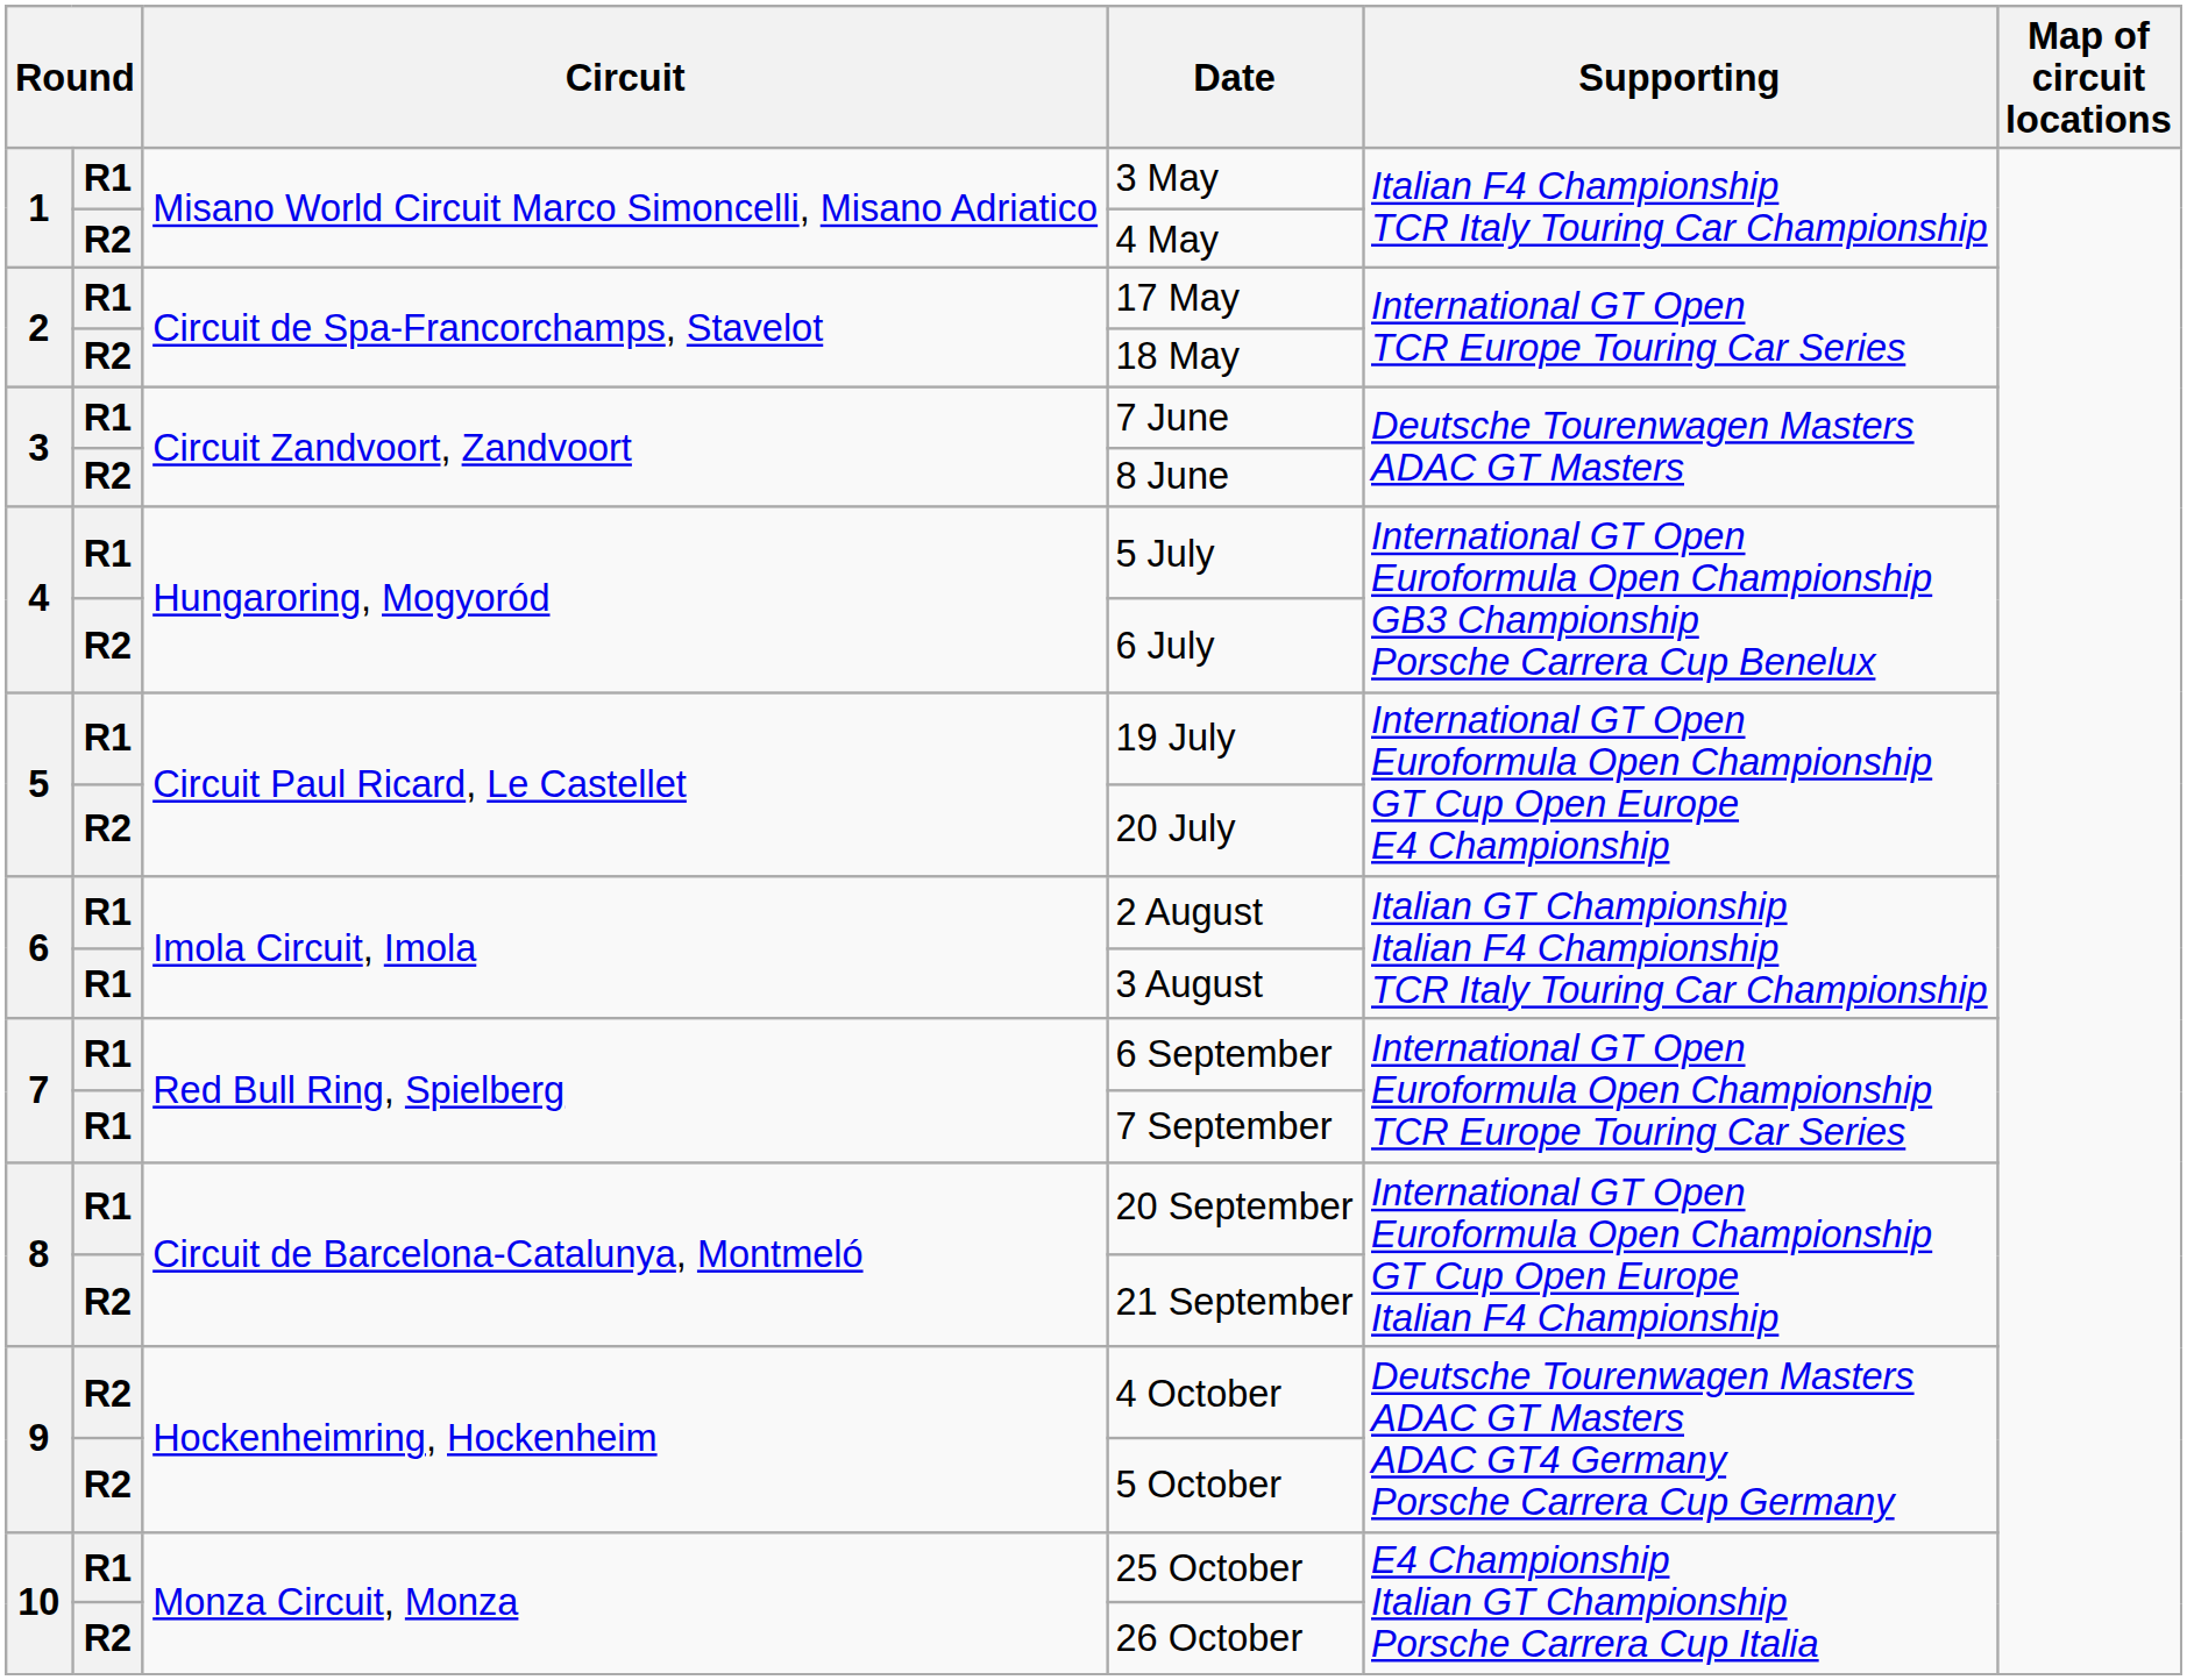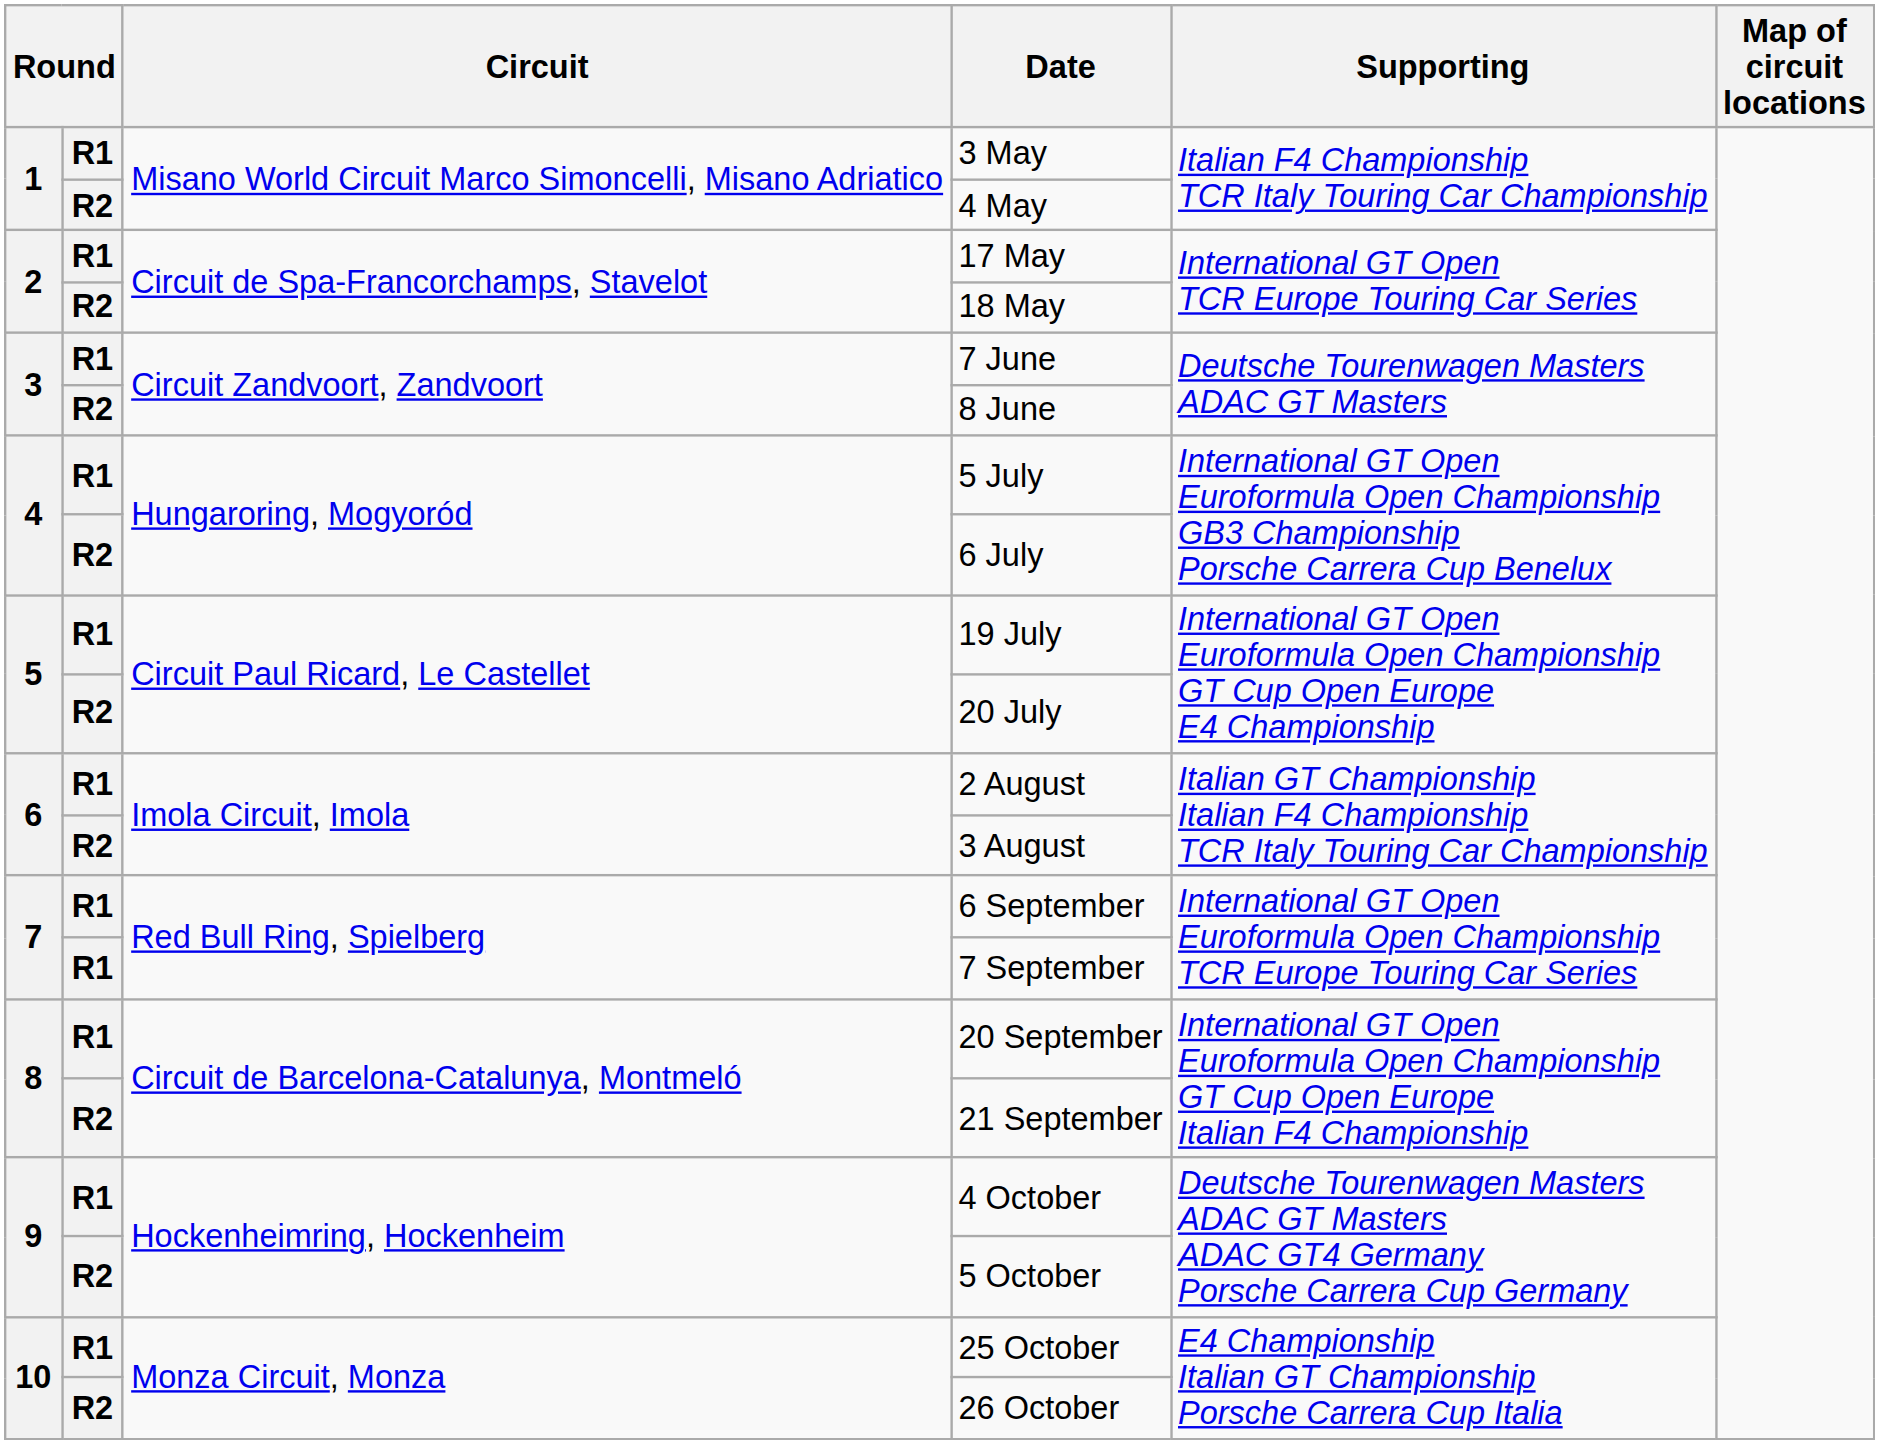 <table class="wikitable" style="font-size:85%">
 <tr>
 <th colspan="2">Round</th>
 <th>Circuit</th>
 <th>Date</th>
 <th>Supporting</th>
 <th>Map of circuit locations</th>
 </tr>
 <tr>
 <th rowspan="2">1</th>
 <th>R1</th>
 <td rowspan="2"  nowrap> <a href='#'>Misano World Circuit Marco Simoncelli</a>, <a href='#'>Misano Adriatico</a></td>
 <td>3 May</td>
 <td rowspan="2" nowrap><em><a href='#'>Italian F4 Championship</a><br><a href='#'>TCR Italy Touring Car Championship</a></em></td>
 <td rowspan="20"></td>
 </tr>
 <tr>
 <th>R2</th>
 <td>4 May</td>
 </tr>
 <tr>
 <th rowspan="2">2</th>
 <th>R1</th>
 <td rowspan="2"> <a href='#'>Circuit de Spa-Francorchamps</a>, <a href='#'>Stavelot</a></td>
 <td>17 May</td>
 <td rowspan="2"><em><a href='#'>International GT Open</a><br><a href='#'>TCR Europe Touring Car Series</a></em></td>
 </tr>
 <tr>
 <th>R2</th>
 <td>18 May</td>
 </tr>
 <tr>
 <th rowspan="2">3</th>
 <th>R1</th>
 <td rowspan="2"> <a href='#'>Circuit Zandvoort</a>, <a href='#'>Zandvoort</a></td>
 <td>7 June</td>
 <td rowspan="2"><em><a href='#'>Deutsche Tourenwagen Masters</a><br><a href='#'>ADAC GT Masters</a></em></td>
 </tr>
 <tr>
 <th>R2</th>
 <td>8 June</td>
 </tr>
 <tr>
 <th rowspan="2">4</th>
 <th>R1</th>
 <td rowspan="2"> <a href='#'>Hungaroring</a>, <a href='#'>Mogyoród</a></td>
 <td>5 July</td>
 <td rowspan="2"><em><a href='#'>International GT Open</a><br><a href='#'>Euroformula Open Championship</a><br><a href='#'>GB3 Championship</a><br><a href='#'>Porsche Carrera Cup Benelux</a></em></td>
 </tr>
 <tr>
 <th>R2</th>
 <td>6 July</td>
 </tr>
 <tr>
 <th rowspan="2">5</th>
 <th>R1</th>
 <td rowspan="2"> <a href='#'>Circuit Paul Ricard</a>, <a href='#'>Le Castellet</a></td>
 <td>19 July</td>
 <td rowspan="2"><em><a href='#'>International GT Open</a><br><a href='#'>Euroformula Open Championship</a><br><a href='#'>GT Cup Open Europe</a><br><a href='#'>E4 Championship</a></em></td>
 </tr>
 <tr>
 <th>R2</th>
 <td>20 July</td>
 </tr>
 <tr>
 <th rowspan="2">6</th>
 <th>R1</th>
 <td rowspan="2"> <a href='#'>Imola Circuit</a>, <a href='#'>Imola</a></td>
 <td>2 August</td>
 <td rowspan="2"><em><a href='#'>Italian GT Championship</a><br><a href='#'>Italian F4 Championship</a><br><a href='#'>TCR Italy Touring Car Championship</a></em></td>
 </tr>
 <tr>
-<th>R1</th>
+<th>R2</th>
 <td>3 August</td>
 </tr>
 <tr>
 <th rowspan="2">7</th>
 <th>R1</th>
 <td rowspan="2"> <a href='#'>Red Bull Ring</a>, <a href='#'>Spielberg</a></td>
 <td>6 September</td>
 <td rowspan="2"><em><a href='#'>International GT Open</a><br><a href='#'>Euroformula Open Championship</a><br><a href='#'>TCR Europe Touring Car Series</a></em></td>
 </tr>
 <tr>
 <th>R1</th>
 <td>7 September</td>
 </tr>
 <tr>
 <th rowspan="2">8</th>
 <th>R1</th>
 <td rowspan="2"> <a href='#'>Circuit de Barcelona-Catalunya</a>, <a href='#'>Montmeló</a></td>
 <td>20 September</td>
 <td rowspan="2"><em><a href='#'>International GT Open</a><br><a href='#'>Euroformula Open Championship</a><br><a href='#'>GT Cup Open Europe</a><br><a href='#'>Italian F4 Championship</a></em></td>
 </tr>
 <tr>
 <th>R2</th>
 <td nowrap>21 September</td>
 </tr>
 <tr>
 <th rowspan="2">9</th>
-<th>R2</th>
+<th>R1</th>
 <td rowspan="2"> <a href='#'>Hockenheimring</a>, <a href='#'>Hockenheim</a></td>
 <td>4 October</td>
 <td rowspan="2"><em><a href='#'>Deutsche Tourenwagen Masters</a><br><a href='#'>ADAC GT Masters</a><br><a href='#'>ADAC GT4 Germany</a><br><a href='#'>Porsche Carrera Cup Germany</a></em></td>
 </tr>
 <tr>
 <th>R2</th>
 <td>5 October</td>
 </tr>
 <tr>
 <th rowspan="2">10</th>
 <th>R1</th>
 <td rowspan="2"> <a href='#'>Monza Circuit</a>, <a href='#'>Monza</a></td>
 <td nowrap="">25 October</td>
 <td rowspan="2"><em><a href='#'>E4 Championship</a><br><a href='#'>Italian GT Championship</a><br><a href='#'>Porsche Carrera Cup Italia</a></em></td>
 </tr>
 <tr>
 <th>R2</th>
 <td nowrap="">26 October</td>
 </tr>
 </table>
